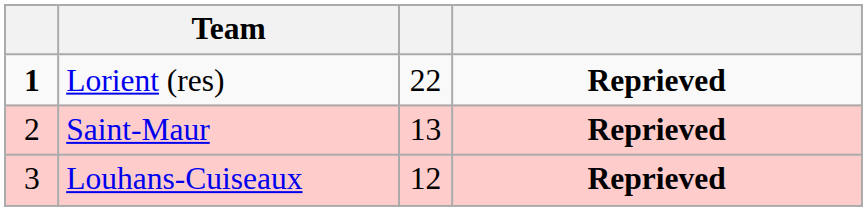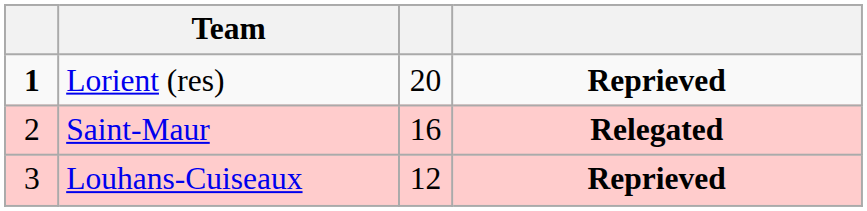 <table class="wikitable" style="text-align: center;">
 <tr>
 <th width=20></th>
 <th width=165>Team</th>
 <th width=20></th>
 <th width=200></th>
 </tr>
 <tr>
 <td><strong>1</strong></td>
 <td align=left><a href='#'>Lorient</a> (res)</td>
-<td>22</td>
+<td>20</td>
 <td><strong>Reprieved</strong></td>
 </tr>
 <tr bgcolor=#FFCCCC>
 <td>2</td>
 <td align=left><a href='#'>Saint-Maur</a></td>
-<td>13</td>
-<td><strong>Reprieved</strong></td>
+<td>16</td>
+<td><strong>Relegated</strong></td>
 </tr>
 <tr bgcolor=#FFCCCC>
 <td>3</td>
 <td align=left><a href='#'>Louhans-Cuiseaux</a></td>
 <td>12</td>
 <td><strong>Reprieved</strong></td>
 </tr>
 </table>
